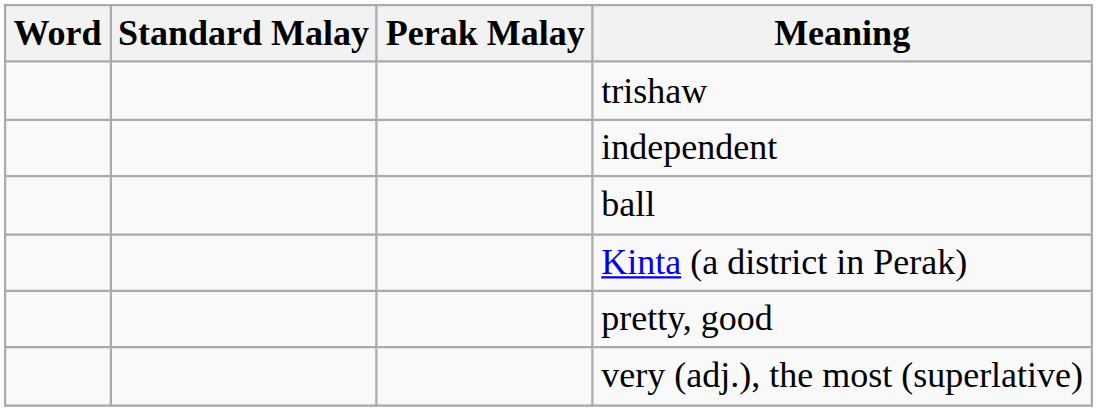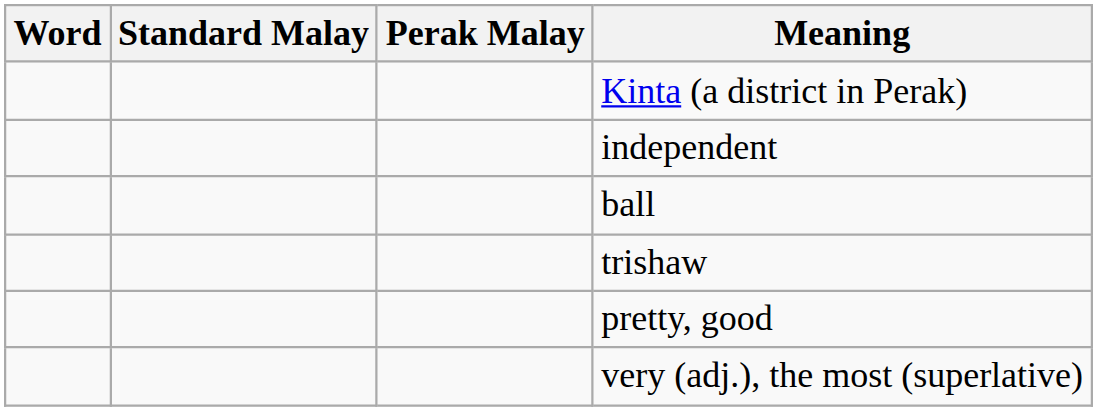 <table class="wikitable">
 <tr>
 <th><strong>Word</strong></th>
 <th><strong>Standard Malay</strong></th>
 <th><strong>Perak Malay</strong></th>
 <th><strong>Meaning</strong></th>
 </tr>
 <tr>
 <td> <br> </td>
 <td></td>
 <td></td>
-<td>trishaw</td>
+<td><a href='#'>Kinta</a> (a district in Perak)</td>
 </tr>
 <tr>
 <td> <br> </td>
 <td></td>
 <td></td>
 <td>independent</td>
 </tr>
 <tr>
 <td> <br> </td>
 <td></td>
 <td></td>
 <td>ball</td>
 </tr>
 <tr>
 <td> <br> </td>
 <td></td>
 <td></td>
-<td><a href='#'>Kinta</a> (a district in Perak)</td>
+<td>trishaw</td>
 </tr>
 <tr>
 <td> <br> </td>
 <td></td>
 <td></td>
 <td>pretty, good</td>
 </tr>
 <tr>
 <td> <br> </td>
 <td></td>
 <td></td>
 <td>very (adj.), the most (superlative)</td>
 </tr>
 </table>
